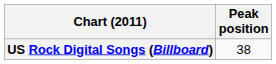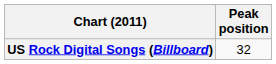 <table class="wikitable plainrowheaders" style="text-align:center">
 <tr>
 <th scope="col">Chart (2011)</th>
 <th scope="col">Peak<br>position</th>
 </tr>
 <tr>
 <th scope="row">US <a href='#'>Rock Digital Songs</a> (<em><a href='#'>Billboard</a></em>)</th>
-<td>38</td>
+<td>32</td>
 </tr>
 </table>
